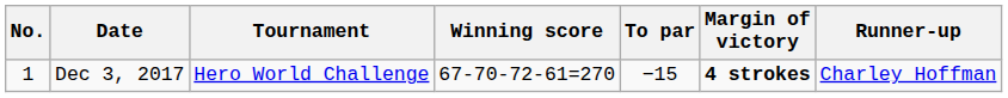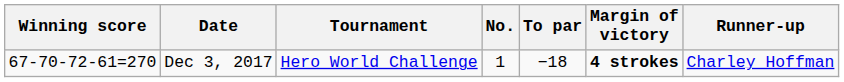 <table class="wikitable" style="font-size:95%">
 <tr>
-<th>No.</th>
+<th>Winning score</th>
 <th>Date</th>
 <th>Tournament</th>
-<th>Winning score</th>
+<th>No.</th>
 <th>To par</th>
 <th>Margin of<br>victory</th>
 <th>Runner-up</th>
 </tr>
 <tr>
-<td align=center>1</td>
+<td align=right>67-70-72-61=270</td>
 <td align=right>Dec 3, 2017</td>
 <td><a href='#'>Hero World Challenge</a></td>
-<td align=right>67-70-72-61=270</td>
-<td align=center>−15</td>
+<td align=center>1</td>
+<td align=center>−18</td>
 <td><strong>4 strokes</strong></td>
 <td> <a href='#'>Charley Hoffman</a></td>
 </tr>
 </table>
